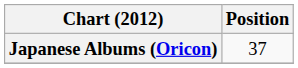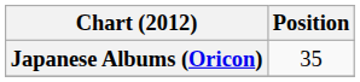 <table class="wikitable plainrowheaders">
 <tr>
 <th>Chart (2012)</th>
 <th>Position</th>
 </tr>
 <tr>
 <th scope="row">Japanese Albums (<a href='#'>Oricon</a>)</th>
-<td align="center">37</td>
+<td align="center">35</td>
 </tr>
 <tr>
 </tr>
 </table>
